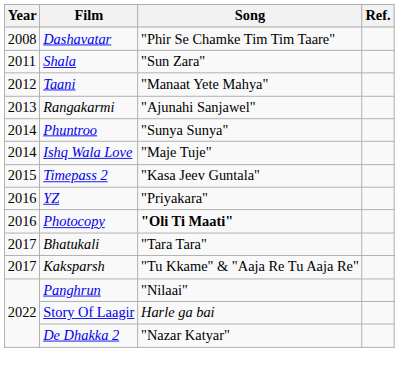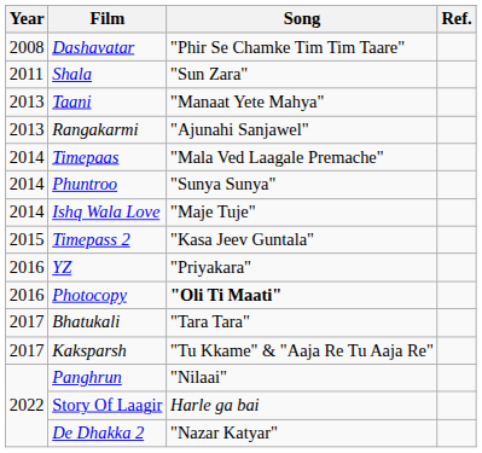 <table class="wikitable sortable">
 <tr style="background:#ccc; text-align:center;">
 <th>Year</th>
 <th>Film</th>
 <th>Song</th>
 <th class="unsortable">Ref.</th>
 </tr>
 <tr>
 <td>2008</td>
 <td><em><a href='#'>Dashavatar</a></em></td>
 <td>"Phir Se Chamke Tim Tim Taare"</td>
 <td></td>
 </tr>
 <tr>
 <td>2011</td>
 <td><a href='#'><em>Shala</em></a></td>
 <td>"Sun Zara"</td>
 <td></td>
 </tr>
 <tr>
-<td>2012</td>
+<td>2013</td>
 <td><em><a href='#'>Taani</a></em></td>
 <td>"Manaat Yete Mahya"</td>
 <td></td>
 </tr>
 <tr>
 <td>2013</td>
 <td><em>Rangakarmi</em></td>
 <td>"Ajunahi Sanjawel"</td>
+<td></td>
+</tr>
+<tr>
+<td>2014</td>
+<td><em><a href='#'>Timepaas</a></em></td>
+<td>"Mala Ved Laagale Premache"</td>
 <td></td>
 </tr>
 <tr>
 <td>2014</td>
 <td><em><a href='#'>Phuntroo</a></em></td>
 <td>"Sunya Sunya"</td>
 <td></td>
 </tr>
 <tr>
 <td>2014</td>
 <td><em><a href='#'>Ishq Wala Love</a></em></td>
 <td>"Maje Tuje"</td>
 <td></td>
 </tr>
 <tr>
 <td>2015</td>
 <td><em><a href='#'>Timepass 2</a></em></td>
 <td>"Kasa Jeev Guntala"</td>
 <td></td>
 </tr>
 <tr>
 <td>2016</td>
 <td><em><a href='#'>YZ</a></em></td>
 <td>"Priyakara"</td>
 <td></td>
 </tr>
 <tr>
 <td>2016</td>
 <td><em><a href='#'>Photocopy</a></em></td>
 <td><strong>"Oli Ti Maati"</strong></td>
 <td></td>
 </tr>
 <tr>
 <td>2017</td>
 <td><em>Bhatukali</em></td>
 <td>"Tara Tara"</td>
 <td></td>
 </tr>
 <tr>
 <td>2017</td>
 <td><em>Kaksparsh</em></td>
 <td>"Tu Kkame" & "Aaja Re Tu Aaja Re"</td>
 <td></td>
 </tr>
 <tr>
 <td rowspan="3">2022</td>
 <td><em><a href='#'>Panghrun</a></em></td>
 <td>"Nilaai"</td>
 <td></td>
 </tr>
 <tr>
 <td><a href='#'>Story Of Laagir</a></td>
 <td><em>Harle ga bai</em></td>
 <td></td>
 </tr>
 <tr>
 <td><em><a href='#'>De Dhakka 2</a></em></td>
 <td>"Nazar Katyar"</td>
 <td></td>
 </tr>
 </table>
